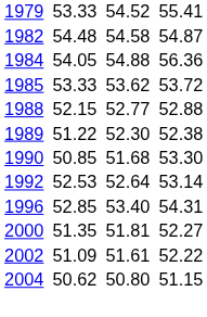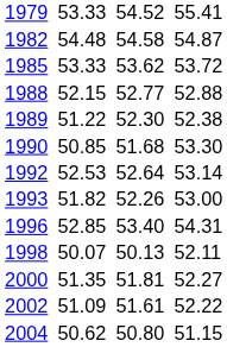 <table>
 <tr valign="top">
 <td><a href='#'>1979</a><br></td>
 <td></td>
 <td>53.33</td>
 <td></td>
 <td>54.52</td>
 <td></td>
 <td>55.41</td>
 </tr>
 <tr valign="top">
 <td><a href='#'>1982</a><br></td>
 <td></td>
 <td>54.48</td>
 <td></td>
 <td>54.58</td>
 <td></td>
 <td>54.87</td>
-</tr>
-<tr valign="top">
-<td><a href='#'>1984</a><br></td>
-<td></td>
-<td>54.05</td>
-<td></td>
-<td>54.88</td>
-<td></td>
-<td>56.36</td>
 </tr>
 <tr valign="top">
 <td><a href='#'>1985</a><br></td>
 <td></td>
 <td>53.33</td>
 <td></td>
 <td>53.62</td>
 <td></td>
 <td>53.72</td>
 </tr>
 <tr valign="top">
 <td><a href='#'>1988</a><br></td>
 <td></td>
 <td>52.15</td>
 <td></td>
 <td>52.77</td>
 <td></td>
 <td>52.88</td>
 </tr>
 <tr valign="top">
 <td><a href='#'>1989</a><br></td>
 <td></td>
 <td>51.22</td>
 <td></td>
 <td>52.30</td>
 <td></td>
 <td>52.38</td>
 </tr>
 <tr valign="top">
 <td><a href='#'>1990</a><br></td>
 <td></td>
 <td>50.85</td>
 <td></td>
 <td>51.68</td>
 <td></td>
 <td>53.30</td>
 </tr>
 <tr valign="top">
 <td><a href='#'>1992</a><br></td>
 <td></td>
 <td>52.53</td>
 <td></td>
 <td>52.64</td>
 <td></td>
 <td>53.14</td>
 </tr>
 <tr valign="top">
+<td><a href='#'>1993</a><br></td>
+<td></td>
+<td>51.82</td>
+<td></td>
+<td>52.26</td>
+<td></td>
+<td>53.00</td>
+</tr>
+<tr valign="top">
 <td><a href='#'>1996</a><br></td>
 <td></td>
 <td>52.85</td>
 <td></td>
 <td>53.40</td>
 <td></td>
 <td>54.31</td>
+</tr>
+<tr valign="top">
+<td><a href='#'>1998</a><br></td>
+<td></td>
+<td>50.07</td>
+<td></td>
+<td>50.13</td>
+<td></td>
+<td>52.11</td>
 </tr>
 <tr valign="top">
 <td><a href='#'>2000</a><br></td>
 <td></td>
 <td>51.35</td>
 <td></td>
 <td>51.81</td>
 <td></td>
 <td>52.27</td>
 </tr>
 <tr valign="top">
 <td><a href='#'>2002</a><br></td>
 <td></td>
 <td>51.09</td>
 <td></td>
 <td>51.61</td>
 <td></td>
 <td>52.22</td>
 </tr>
 <tr valign="top">
 <td><a href='#'>2004</a><br></td>
 <td></td>
 <td>50.62</td>
 <td></td>
 <td>50.80</td>
 <td></td>
 <td>51.15</td>
 </tr>
 </table>
